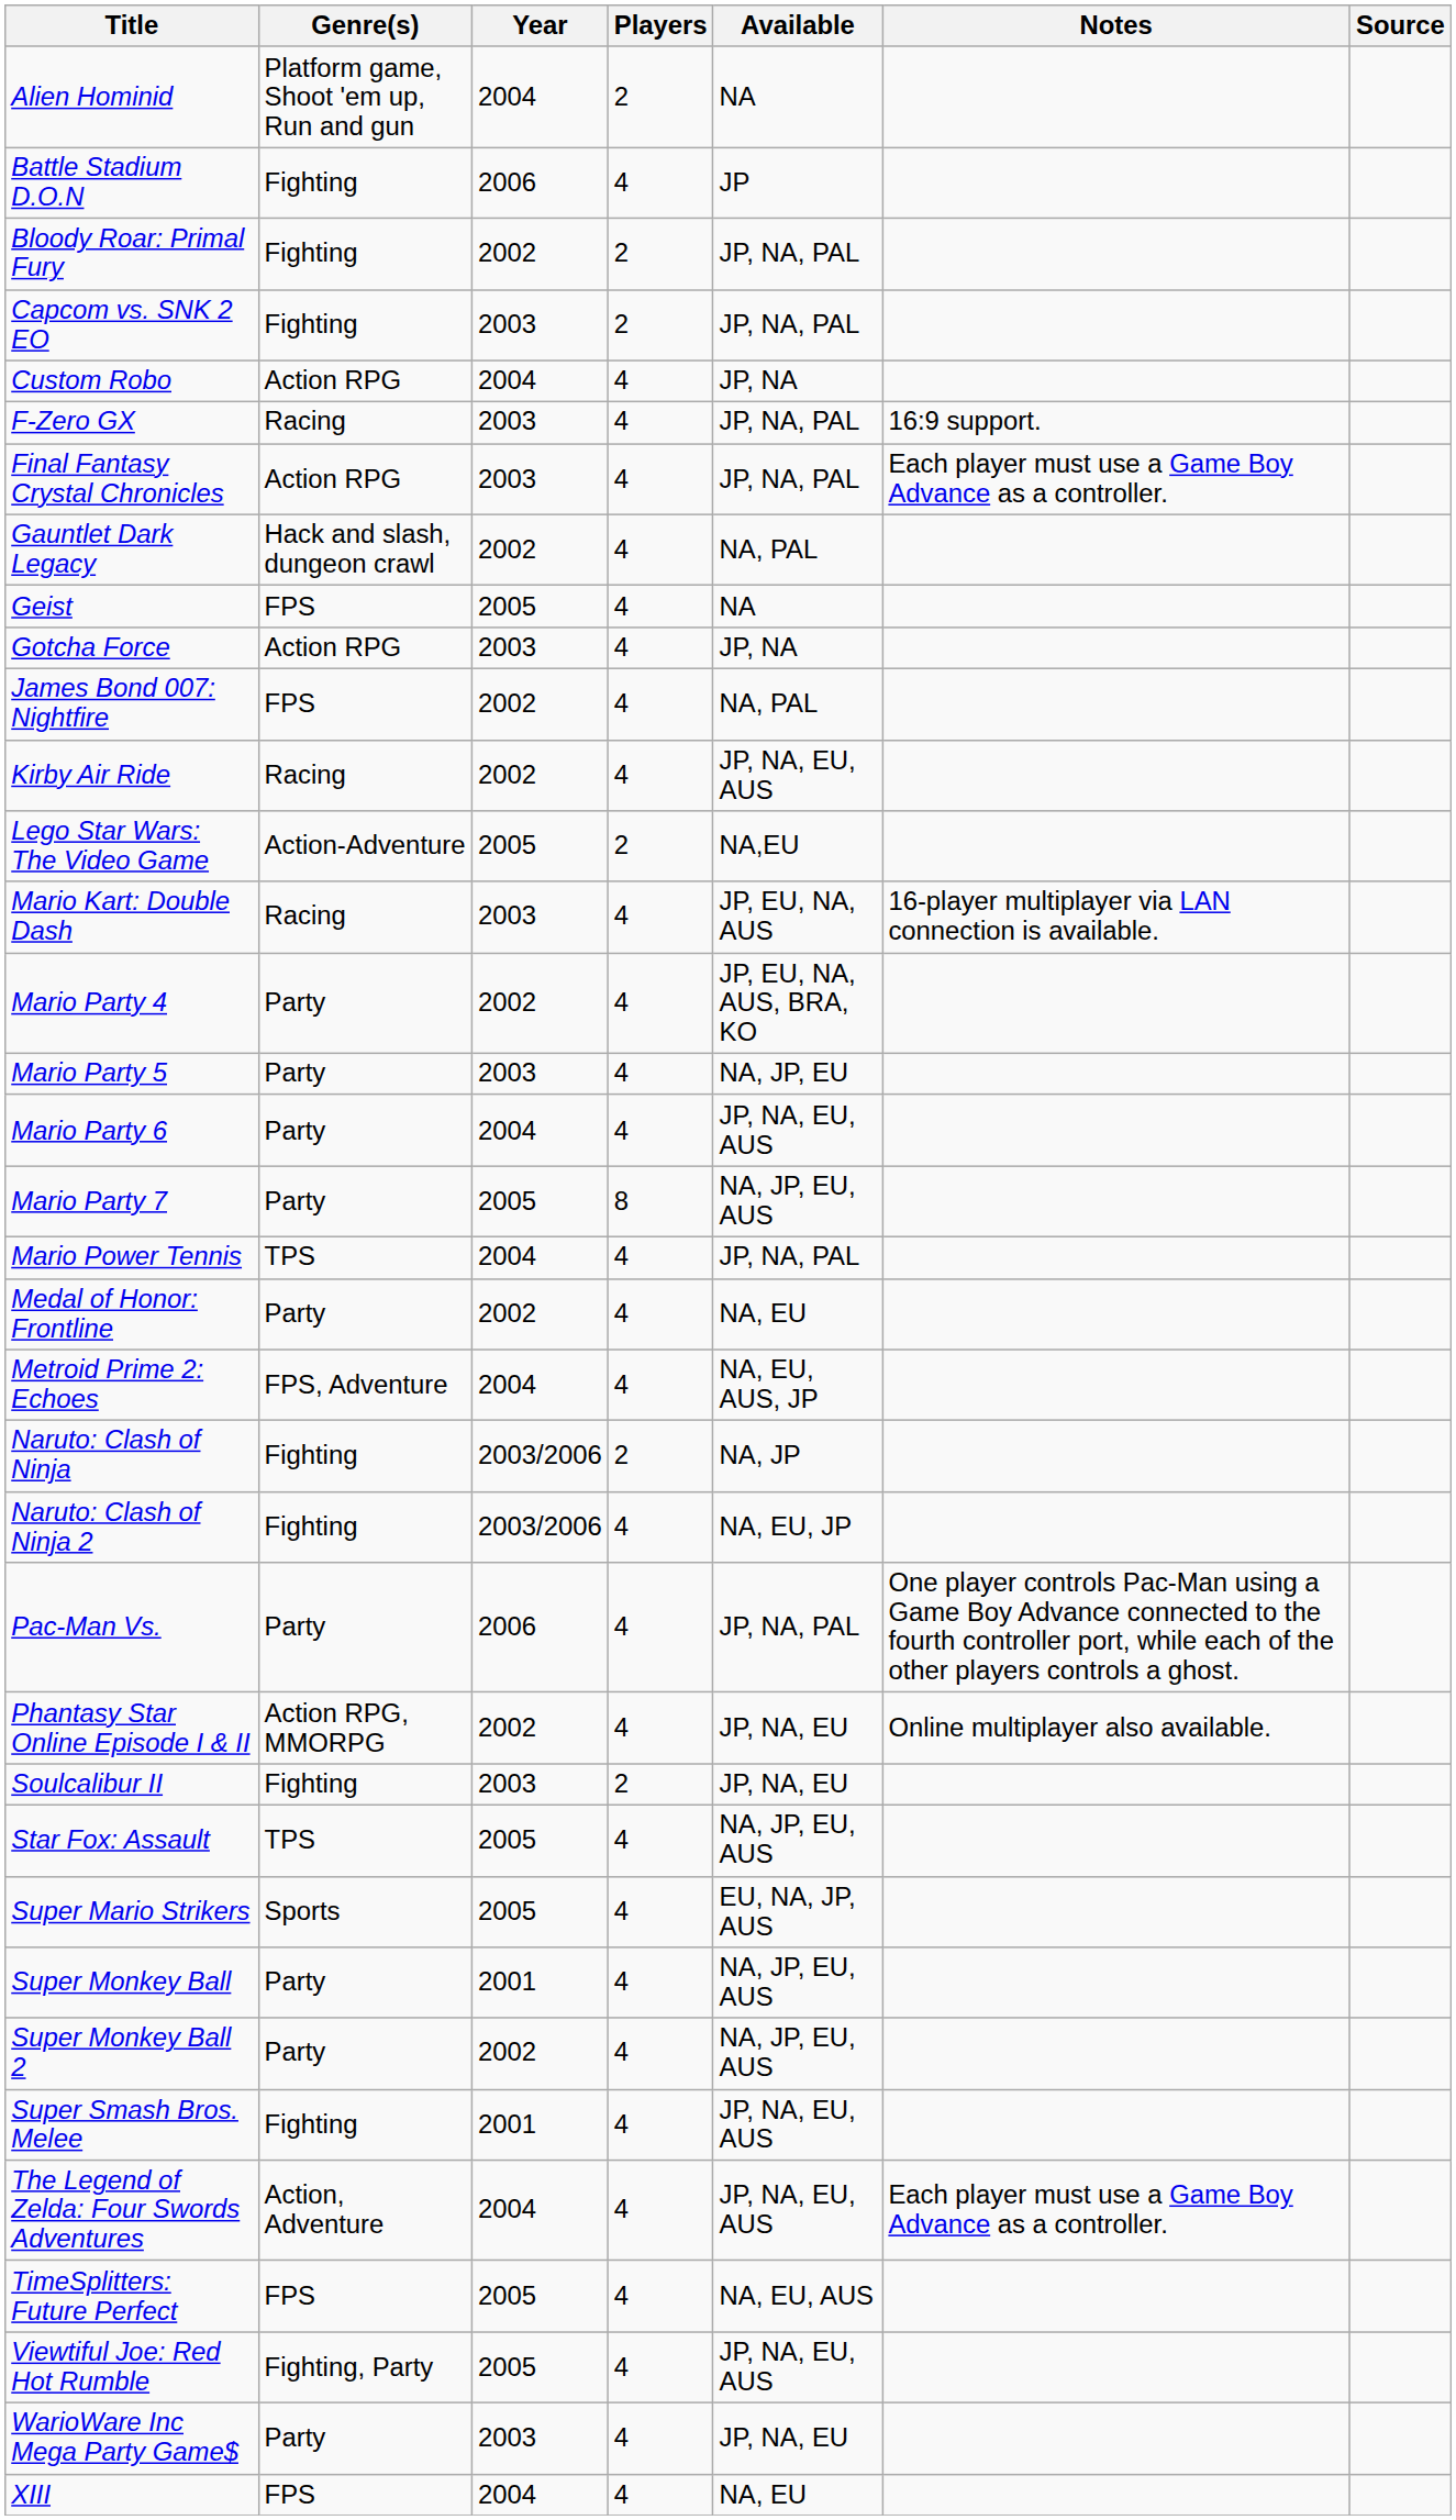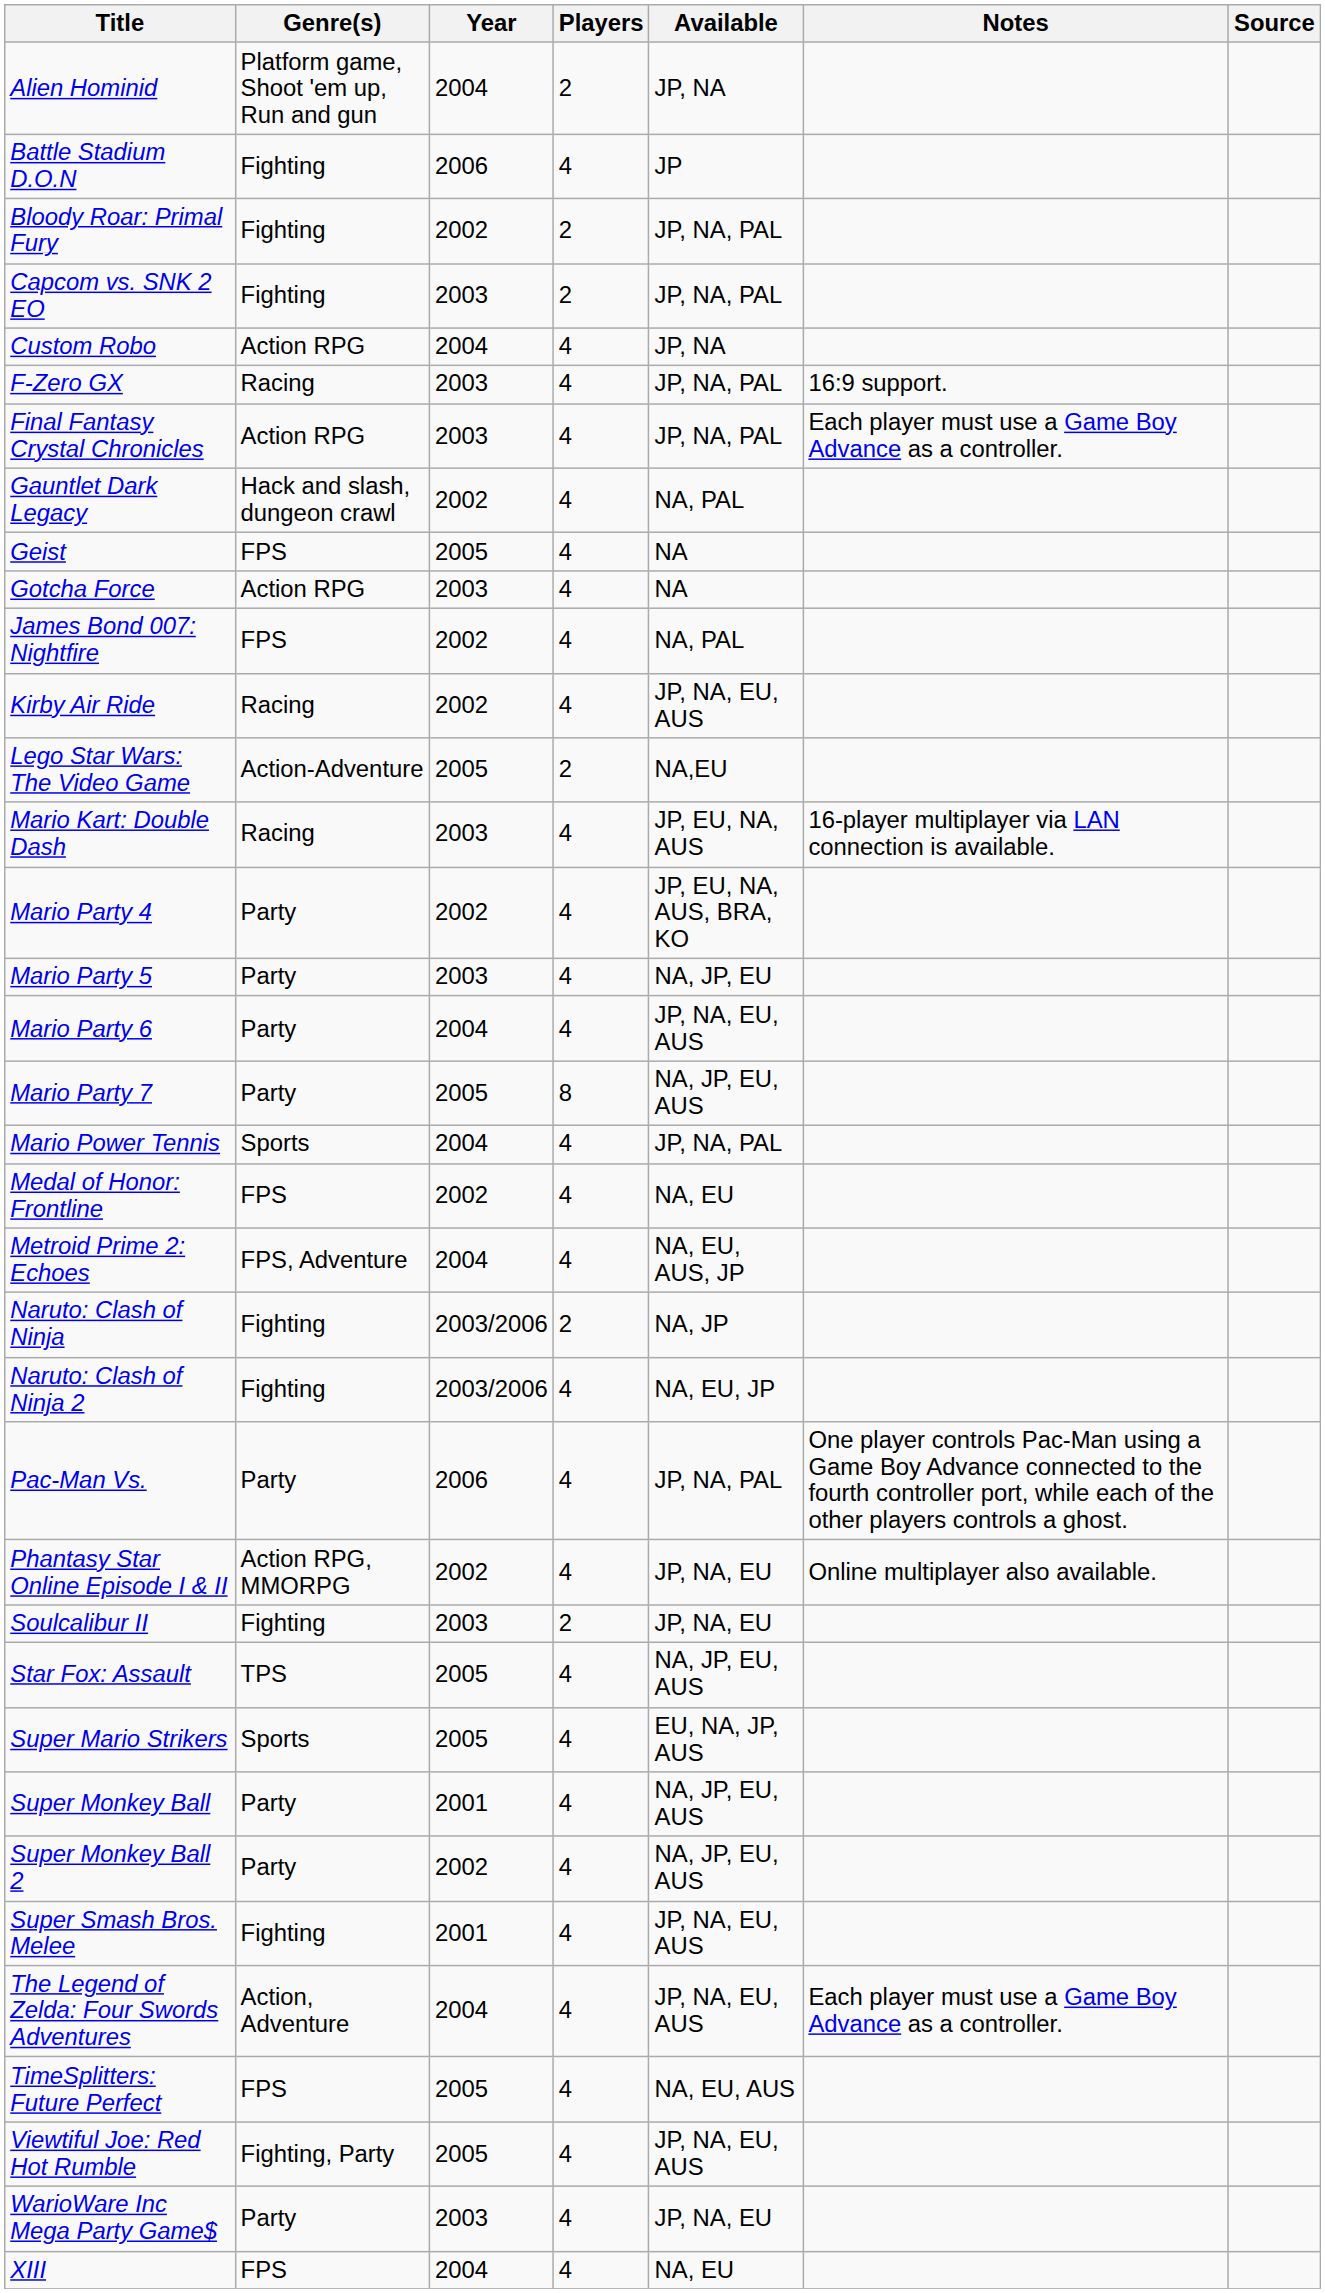 <table class="wikitable sortable" style="width:100%;">
 <tr>
 <th>Title</th>
 <th>Genre(s)</th>
 <th>Year</th>
 <th>Players</th>
 <th>Available</th>
 <th>Notes</th>
 <th>Source</th>
 </tr>
 <tr>
 <td><em><a href='#'>Alien Hominid</a></em></td>
 <td>Platform game, Shoot 'em up, Run and gun</td>
 <td>2004</td>
 <td>2</td>
-<td>NA</td>
+<td>JP, NA</td>
 <td></td>
 <td></td>
 </tr>
 <tr>
 <td><em><a href='#'>Battle Stadium D.O.N</a></em></td>
 <td>Fighting</td>
 <td>2006</td>
 <td>4</td>
 <td>JP</td>
 <td></td>
 <td></td>
 </tr>
 <tr>
 <td><em><a href='#'>Bloody Roar: Primal Fury</a></em></td>
 <td>Fighting</td>
 <td>2002</td>
 <td>2</td>
 <td>JP, NA, PAL</td>
 <td></td>
 <td></td>
 </tr>
 <tr>
 <td><em><a href='#'>Capcom vs. SNK 2 EO</a></em></td>
 <td>Fighting</td>
 <td>2003</td>
 <td>2</td>
 <td>JP, NA, PAL</td>
 <td></td>
 <td></td>
 </tr>
 <tr>
 <td><em><a href='#'>Custom Robo</a></em></td>
 <td>Action RPG</td>
 <td>2004</td>
 <td>4</td>
 <td>JP, NA</td>
 <td></td>
 <td></td>
 </tr>
 <tr>
 <td><em><a href='#'>F-Zero GX</a></em></td>
 <td>Racing</td>
 <td>2003</td>
 <td>4</td>
 <td>JP, NA, PAL</td>
 <td>16:9 support.</td>
 <td></td>
 </tr>
 <tr>
 <td><em><a href='#'>Final Fantasy Crystal Chronicles</a></em></td>
 <td>Action RPG</td>
 <td>2003</td>
 <td>4</td>
 <td>JP, NA, PAL</td>
 <td>Each player must use a <a href='#'>Game Boy Advance</a> as a controller.</td>
 <td></td>
 </tr>
 <tr>
 <td><em><a href='#'>Gauntlet Dark Legacy</a></em></td>
 <td>Hack and slash, dungeon crawl</td>
 <td>2002</td>
 <td>4</td>
 <td>NA, PAL</td>
 <td></td>
 <td></td>
 </tr>
 <tr>
 <td><em><a href='#'>Geist</a></em></td>
 <td>FPS</td>
 <td>2005</td>
 <td>4</td>
 <td>NA</td>
 <td></td>
 <td></td>
 </tr>
 <tr>
 <td><em><a href='#'>Gotcha Force</a></em></td>
 <td>Action RPG</td>
 <td>2003</td>
 <td>4</td>
-<td>JP, NA</td>
+<td>NA</td>
 <td></td>
 <td></td>
 </tr>
 <tr>
 <td><em><a href='#'>James Bond 007: Nightfire</a></em></td>
 <td>FPS</td>
 <td>2002</td>
 <td>4</td>
 <td>NA, PAL</td>
 <td></td>
 <td></td>
 </tr>
 <tr>
 <td><em><a href='#'>Kirby Air Ride</a></em></td>
 <td>Racing</td>
 <td>2002</td>
 <td>4</td>
 <td>JP, NA, EU, AUS</td>
 <td></td>
 <td></td>
 </tr>
 <tr>
 <td><em><a href='#'>Lego Star Wars: The Video Game</a></em></td>
 <td>Action-Adventure</td>
 <td>2005</td>
 <td>2</td>
 <td>NA,EU</td>
 <td></td>
 <td></td>
 </tr>
 <tr>
 <td><em><a href='#'>Mario Kart: Double Dash</a></em></td>
 <td>Racing</td>
 <td>2003</td>
 <td>4</td>
 <td>JP, EU, NA, AUS</td>
 <td>16-player multiplayer via <a href='#'>LAN</a> connection is available.</td>
 <td></td>
 </tr>
 <tr>
 <td><em><a href='#'>Mario Party 4</a></em></td>
 <td>Party</td>
 <td>2002</td>
 <td>4</td>
 <td>JP, EU, NA, AUS, BRA, KO</td>
 <td></td>
 <td></td>
 </tr>
 <tr>
 <td><em><a href='#'>Mario Party 5</a></em></td>
 <td>Party</td>
 <td>2003</td>
 <td>4</td>
 <td>NA, JP, EU</td>
 <td></td>
 <td></td>
 </tr>
 <tr>
 <td><em><a href='#'>Mario Party 6</a></em></td>
 <td>Party</td>
 <td>2004</td>
 <td>4</td>
 <td>JP, NA, EU, AUS</td>
 <td></td>
 <td></td>
 </tr>
 <tr>
 <td><em><a href='#'>Mario Party 7</a></em></td>
 <td>Party</td>
 <td>2005</td>
 <td>8</td>
 <td>NA, JP, EU, AUS</td>
 <td></td>
 <td></td>
 </tr>
 <tr>
 <td><em><a href='#'>Mario Power Tennis</a></em></td>
-<td>TPS</td>
+<td>Sports</td>
 <td>2004</td>
 <td>4</td>
 <td>JP, NA, PAL</td>
 <td></td>
 <td></td>
 </tr>
 <tr>
 <td><em><a href='#'>Medal of Honor: Frontline</a></em></td>
-<td>Party</td>
+<td>FPS</td>
 <td>2002</td>
 <td>4</td>
 <td>NA, EU</td>
 <td></td>
 <td></td>
 </tr>
 <tr>
 <td><em><a href='#'>Metroid Prime 2: Echoes</a></em></td>
 <td>FPS, Adventure</td>
 <td>2004</td>
 <td>4</td>
 <td>NA, EU, AUS, JP</td>
 <td></td>
 <td></td>
 </tr>
 <tr>
 <td><em><a href='#'>Naruto: Clash of Ninja</a></em></td>
 <td>Fighting</td>
 <td>2003/2006</td>
 <td>2</td>
 <td>NA, JP</td>
 <td></td>
 <td></td>
 </tr>
 <tr>
 <td><em><a href='#'>Naruto: Clash of Ninja 2</a></em></td>
 <td>Fighting</td>
 <td>2003/2006</td>
 <td>4</td>
 <td>NA, EU, JP</td>
 <td></td>
 <td></td>
 </tr>
 <tr>
 <td><em><a href='#'>Pac-Man Vs.</a></em></td>
 <td>Party</td>
 <td>2006</td>
 <td>4</td>
 <td>JP, NA, PAL</td>
 <td>One player controls Pac-Man using a Game Boy Advance connected to the fourth controller port, while each of the other players controls a ghost.</td>
 <td></td>
 </tr>
 <tr>
 <td><em><a href='#'>Phantasy Star Online Episode I & II</a></em></td>
 <td>Action RPG, MMORPG</td>
 <td>2002</td>
 <td>4</td>
 <td>JP, NA, EU</td>
 <td>Online multiplayer also available.</td>
 <td></td>
 </tr>
 <tr>
 <td><em><a href='#'>Soulcalibur II</a></em></td>
 <td>Fighting</td>
 <td>2003</td>
 <td>2</td>
 <td>JP, NA, EU</td>
 <td></td>
 <td></td>
 </tr>
 <tr>
 <td><em><a href='#'>Star Fox: Assault</a></em></td>
 <td>TPS</td>
 <td>2005</td>
 <td>4</td>
 <td>NA, JP, EU, AUS</td>
 <td></td>
 <td></td>
 </tr>
 <tr>
 <td><em><a href='#'>Super Mario Strikers</a></em></td>
 <td>Sports</td>
 <td>2005</td>
 <td>4</td>
 <td>EU, NA, JP, AUS</td>
 <td></td>
 <td></td>
 </tr>
 <tr>
 <td><em><a href='#'>Super Monkey Ball</a></em></td>
 <td>Party</td>
 <td>2001</td>
 <td>4</td>
 <td>NA, JP, EU, AUS</td>
 <td></td>
 <td></td>
 </tr>
 <tr>
 <td><em><a href='#'>Super Monkey Ball 2</a></em></td>
 <td>Party</td>
 <td>2002</td>
 <td>4</td>
 <td>NA, JP, EU, AUS</td>
 <td></td>
 <td></td>
 </tr>
 <tr>
 <td><em><a href='#'>Super Smash Bros. Melee</a></em></td>
 <td>Fighting</td>
 <td>2001</td>
 <td>4</td>
 <td>JP, NA, EU, AUS</td>
 <td></td>
 <td></td>
 </tr>
 <tr>
 <td><em><a href='#'>The Legend of Zelda: Four Swords Adventures</a></em></td>
 <td>Action, Adventure</td>
 <td>2004</td>
 <td>4</td>
 <td>JP, NA, EU, AUS</td>
 <td>Each player must use a <a href='#'>Game Boy Advance</a> as a controller.</td>
 <td></td>
 </tr>
 <tr>
 <td><em><a href='#'>TimeSplitters: Future Perfect</a></em></td>
 <td>FPS</td>
 <td>2005</td>
 <td>4</td>
 <td>NA, EU, AUS</td>
 <td></td>
 <td></td>
 </tr>
 <tr>
 <td><em><a href='#'>Viewtiful Joe: Red Hot Rumble</a></em></td>
 <td>Fighting, Party</td>
 <td>2005</td>
 <td>4</td>
 <td>JP, NA, EU, AUS</td>
 <td></td>
 <td></td>
 </tr>
 <tr>
 <td><em><a href='#'>WarioWare Inc Mega Party Game$</a></em></td>
 <td>Party</td>
 <td>2003</td>
 <td>4</td>
 <td>JP, NA, EU</td>
 <td></td>
 <td></td>
 </tr>
 <tr>
 <td><em><a href='#'>XIII</a></em></td>
 <td>FPS</td>
 <td>2004</td>
 <td>4</td>
 <td>NA, EU</td>
 <td></td>
 <td></td>
 </tr>
 </table>
